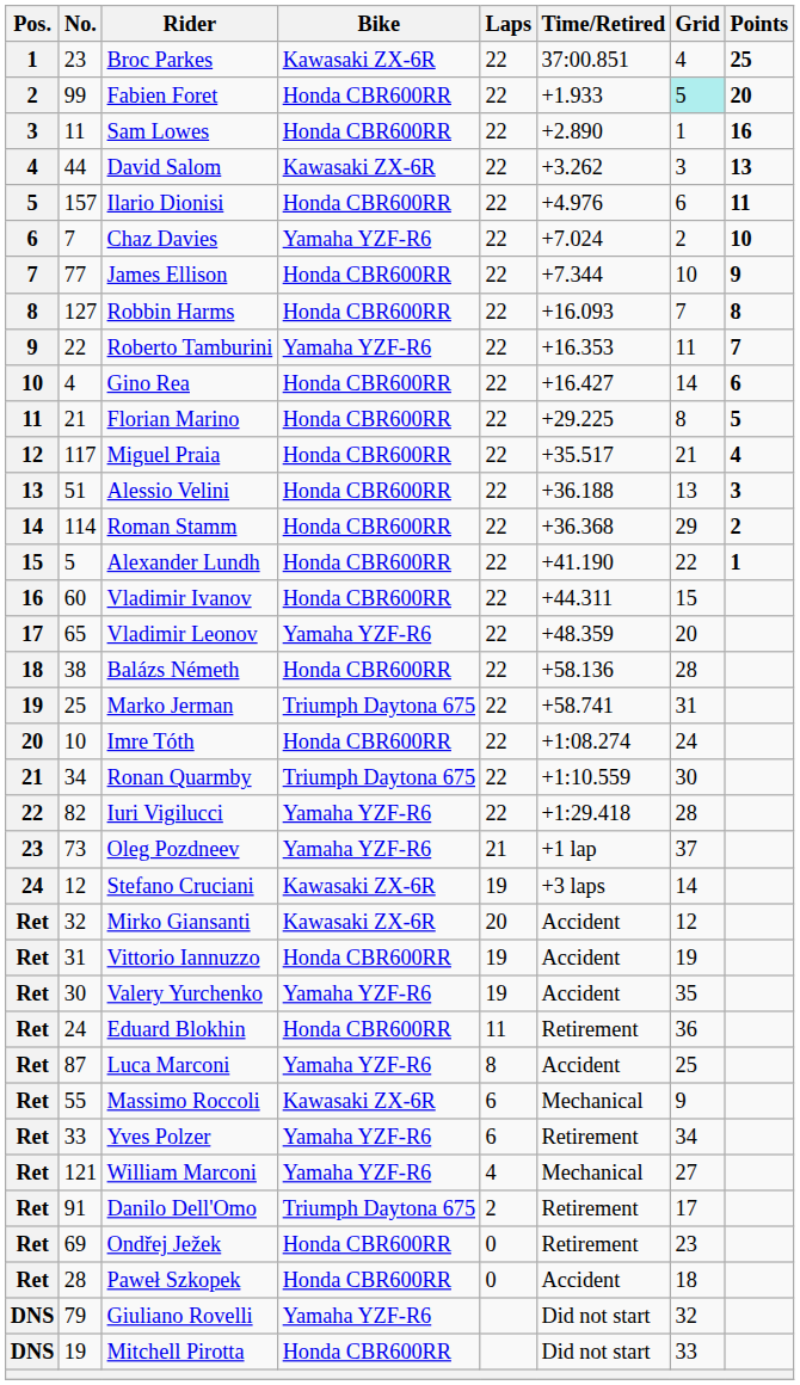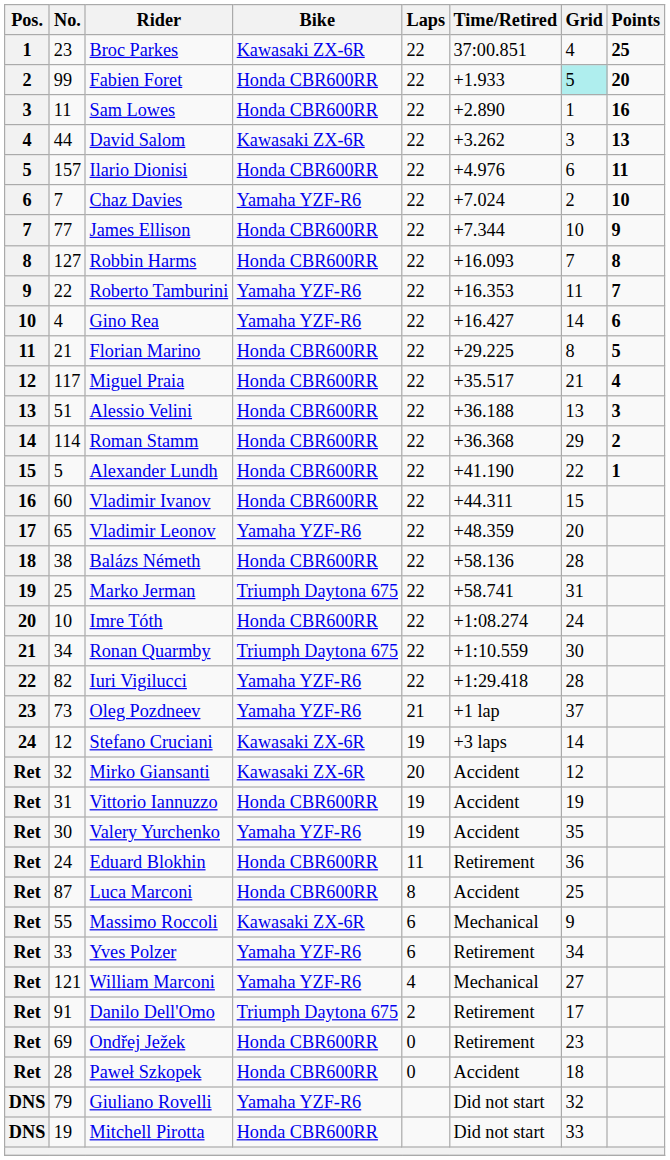 <table class="wikitable" style="font-size: 95%;">
 <tr>
 <th>Pos.</th>
 <th>No.</th>
 <th>Rider</th>
 <th>Bike</th>
 <th>Laps</th>
 <th>Time/Retired</th>
 <th>Grid</th>
 <th>Points</th>
 </tr>
 <tr>
 <th>1</th>
 <td>23</td>
 <td> <a href='#'>Broc Parkes</a></td>
 <td><a href='#'>Kawasaki ZX-6R</a></td>
 <td>22</td>
 <td>37:00.851</td>
 <td>4</td>
 <td><strong>25</strong></td>
 </tr>
 <tr>
 <th>2</th>
 <td>99</td>
 <td> <a href='#'>Fabien Foret</a></td>
 <td><a href='#'>Honda CBR600RR</a></td>
 <td>22</td>
 <td>+1.933</td>
 <td style="background: paleturquoise;">5</td>
 <td><strong>20</strong></td>
 </tr>
 <tr>
 <th>3</th>
 <td>11</td>
 <td> <a href='#'>Sam Lowes</a></td>
 <td><a href='#'>Honda CBR600RR</a></td>
 <td>22</td>
 <td>+2.890</td>
 <td>1</td>
 <td><strong>16</strong></td>
 </tr>
 <tr>
 <th>4</th>
 <td>44</td>
 <td> <a href='#'>David Salom</a></td>
 <td><a href='#'>Kawasaki ZX-6R</a></td>
 <td>22</td>
 <td>+3.262</td>
 <td>3</td>
 <td><strong>13</strong></td>
 </tr>
 <tr>
 <th>5</th>
 <td>157</td>
 <td> <a href='#'>Ilario Dionisi</a></td>
 <td><a href='#'>Honda CBR600RR</a></td>
 <td>22</td>
 <td>+4.976</td>
 <td>6</td>
 <td><strong>11</strong></td>
 </tr>
 <tr>
 <th>6</th>
 <td>7</td>
 <td> <a href='#'>Chaz Davies</a></td>
 <td><a href='#'>Yamaha YZF-R6</a></td>
 <td>22</td>
 <td>+7.024</td>
 <td>2</td>
 <td><strong>10</strong></td>
 </tr>
 <tr>
 <th>7</th>
 <td>77</td>
 <td> <a href='#'>James Ellison</a></td>
 <td><a href='#'>Honda CBR600RR</a></td>
 <td>22</td>
 <td>+7.344</td>
 <td>10</td>
 <td><strong>9</strong></td>
 </tr>
 <tr>
 <th>8</th>
 <td>127</td>
 <td> <a href='#'>Robbin Harms</a></td>
 <td><a href='#'>Honda CBR600RR</a></td>
 <td>22</td>
 <td>+16.093</td>
 <td>7</td>
 <td><strong>8</strong></td>
 </tr>
 <tr>
 <th>9</th>
 <td>22</td>
 <td> <a href='#'>Roberto Tamburini</a></td>
 <td><a href='#'>Yamaha YZF-R6</a></td>
 <td>22</td>
 <td>+16.353</td>
 <td>11</td>
 <td><strong>7</strong></td>
 </tr>
 <tr>
 <th>10</th>
 <td>4</td>
 <td> <a href='#'>Gino Rea</a></td>
-<td><a href='#'>Honda CBR600RR</a></td>
+<td><a href='#'>Yamaha YZF-R6</a></td>
 <td>22</td>
 <td>+16.427</td>
 <td>14</td>
 <td><strong>6</strong></td>
 </tr>
 <tr>
 <th>11</th>
 <td>21</td>
 <td> <a href='#'>Florian Marino</a></td>
 <td><a href='#'>Honda CBR600RR</a></td>
 <td>22</td>
 <td>+29.225</td>
 <td>8</td>
 <td><strong>5</strong></td>
 </tr>
 <tr>
 <th>12</th>
 <td>117</td>
 <td> <a href='#'>Miguel Praia</a></td>
 <td><a href='#'>Honda CBR600RR</a></td>
 <td>22</td>
 <td>+35.517</td>
 <td>21</td>
 <td><strong>4</strong></td>
 </tr>
 <tr>
 <th>13</th>
 <td>51</td>
 <td> <a href='#'>Alessio Velini</a></td>
 <td><a href='#'>Honda CBR600RR</a></td>
 <td>22</td>
 <td>+36.188</td>
 <td>13</td>
 <td><strong>3</strong></td>
 </tr>
 <tr>
 <th>14</th>
 <td>114</td>
 <td> <a href='#'>Roman Stamm</a></td>
 <td><a href='#'>Honda CBR600RR</a></td>
 <td>22</td>
 <td>+36.368</td>
 <td>29</td>
 <td><strong>2</strong></td>
 </tr>
 <tr>
 <th>15</th>
 <td>5</td>
 <td> <a href='#'>Alexander Lundh</a></td>
 <td><a href='#'>Honda CBR600RR</a></td>
 <td>22</td>
 <td>+41.190</td>
 <td>22</td>
 <td><strong>1</strong></td>
 </tr>
 <tr>
 <th>16</th>
 <td>60</td>
 <td> <a href='#'>Vladimir Ivanov</a></td>
 <td><a href='#'>Honda CBR600RR</a></td>
 <td>22</td>
 <td>+44.311</td>
 <td>15</td>
 <td></td>
 </tr>
 <tr>
 <th>17</th>
 <td>65</td>
 <td> <a href='#'>Vladimir Leonov</a></td>
 <td><a href='#'>Yamaha YZF-R6</a></td>
 <td>22</td>
 <td>+48.359</td>
 <td>20</td>
 <td></td>
 </tr>
 <tr>
 <th>18</th>
 <td>38</td>
 <td> <a href='#'>Balázs Németh</a></td>
 <td><a href='#'>Honda CBR600RR</a></td>
 <td>22</td>
 <td>+58.136</td>
 <td>28</td>
 <td></td>
 </tr>
 <tr>
 <th>19</th>
 <td>25</td>
 <td> <a href='#'>Marko Jerman</a></td>
 <td><a href='#'>Triumph Daytona 675</a></td>
 <td>22</td>
 <td>+58.741</td>
 <td>31</td>
 <td></td>
 </tr>
 <tr>
 <th>20</th>
 <td>10</td>
 <td> <a href='#'>Imre Tóth</a></td>
 <td><a href='#'>Honda CBR600RR</a></td>
 <td>22</td>
 <td>+1:08.274</td>
 <td>24</td>
 <td></td>
 </tr>
 <tr>
 <th>21</th>
 <td>34</td>
 <td> <a href='#'>Ronan Quarmby</a></td>
 <td><a href='#'>Triumph Daytona 675</a></td>
 <td>22</td>
 <td>+1:10.559</td>
 <td>30</td>
 <td></td>
 </tr>
 <tr>
 <th>22</th>
 <td>82</td>
 <td> <a href='#'>Iuri Vigilucci</a></td>
 <td><a href='#'>Yamaha YZF-R6</a></td>
 <td>22</td>
 <td>+1:29.418</td>
 <td>28</td>
 <td></td>
 </tr>
 <tr>
 <th>23</th>
 <td>73</td>
 <td> <a href='#'>Oleg Pozdneev</a></td>
 <td><a href='#'>Yamaha YZF-R6</a></td>
 <td>21</td>
 <td>+1 lap</td>
 <td>37</td>
 <td></td>
 </tr>
 <tr>
 <th>24</th>
 <td>12</td>
 <td> <a href='#'>Stefano Cruciani</a></td>
 <td><a href='#'>Kawasaki ZX-6R</a></td>
 <td>19</td>
 <td>+3 laps</td>
 <td>14</td>
 <td></td>
 </tr>
 <tr>
 <th>Ret</th>
 <td>32</td>
 <td> <a href='#'>Mirko Giansanti</a></td>
 <td><a href='#'>Kawasaki ZX-6R</a></td>
 <td>20</td>
 <td>Accident</td>
 <td>12</td>
 <td></td>
 </tr>
 <tr>
 <th>Ret</th>
 <td>31</td>
 <td> <a href='#'>Vittorio Iannuzzo</a></td>
 <td><a href='#'>Honda CBR600RR</a></td>
 <td>19</td>
 <td>Accident</td>
 <td>19</td>
 <td></td>
 </tr>
 <tr>
 <th>Ret</th>
 <td>30</td>
 <td> <a href='#'>Valery Yurchenko</a></td>
 <td><a href='#'>Yamaha YZF-R6</a></td>
 <td>19</td>
 <td>Accident</td>
 <td>35</td>
 <td></td>
 </tr>
 <tr>
 <th>Ret</th>
 <td>24</td>
 <td> <a href='#'>Eduard Blokhin</a></td>
 <td><a href='#'>Honda CBR600RR</a></td>
 <td>11</td>
 <td>Retirement</td>
 <td>36</td>
 <td></td>
 </tr>
 <tr>
 <th>Ret</th>
 <td>87</td>
 <td> <a href='#'>Luca Marconi</a></td>
-<td><a href='#'>Yamaha YZF-R6</a></td>
+<td><a href='#'>Honda CBR600RR</a></td>
 <td>8</td>
 <td>Accident</td>
 <td>25</td>
 <td></td>
 </tr>
 <tr>
 <th>Ret</th>
 <td>55</td>
 <td> <a href='#'>Massimo Roccoli</a></td>
 <td><a href='#'>Kawasaki ZX-6R</a></td>
 <td>6</td>
 <td>Mechanical</td>
 <td>9</td>
 <td></td>
 </tr>
 <tr>
 <th>Ret</th>
 <td>33</td>
 <td> <a href='#'>Yves Polzer</a></td>
 <td><a href='#'>Yamaha YZF-R6</a></td>
 <td>6</td>
 <td>Retirement</td>
 <td>34</td>
 <td></td>
 </tr>
 <tr>
 <th>Ret</th>
 <td>121</td>
 <td> <a href='#'>William Marconi</a></td>
 <td><a href='#'>Yamaha YZF-R6</a></td>
 <td>4</td>
 <td>Mechanical</td>
 <td>27</td>
 <td></td>
 </tr>
 <tr>
 <th>Ret</th>
 <td>91</td>
 <td> <a href='#'>Danilo Dell'Omo</a></td>
 <td><a href='#'>Triumph Daytona 675</a></td>
 <td>2</td>
 <td>Retirement</td>
 <td>17</td>
 <td></td>
 </tr>
 <tr>
 <th>Ret</th>
 <td>69</td>
 <td> <a href='#'>Ondřej Ježek</a></td>
 <td><a href='#'>Honda CBR600RR</a></td>
 <td>0</td>
 <td>Retirement</td>
 <td>23</td>
 <td></td>
 </tr>
 <tr>
 <th>Ret</th>
 <td>28</td>
 <td> <a href='#'>Paweł Szkopek</a></td>
 <td><a href='#'>Honda CBR600RR</a></td>
 <td>0</td>
 <td>Accident</td>
 <td>18</td>
 <td></td>
 </tr>
 <tr>
 <th>DNS</th>
 <td>79</td>
 <td> <a href='#'>Giuliano Rovelli</a></td>
 <td><a href='#'>Yamaha YZF-R6</a></td>
 <td></td>
 <td>Did not start</td>
 <td>32</td>
 <td></td>
 </tr>
 <tr>
 <th>DNS</th>
 <td>19</td>
 <td> <a href='#'>Mitchell Pirotta</a></td>
 <td><a href='#'>Honda CBR600RR</a></td>
 <td></td>
 <td>Did not start</td>
 <td>33</td>
 <td></td>
 </tr>
 <tr>
 <th colspan=8></th>
 </tr>
 <tr>
 </tr>
 </table>
